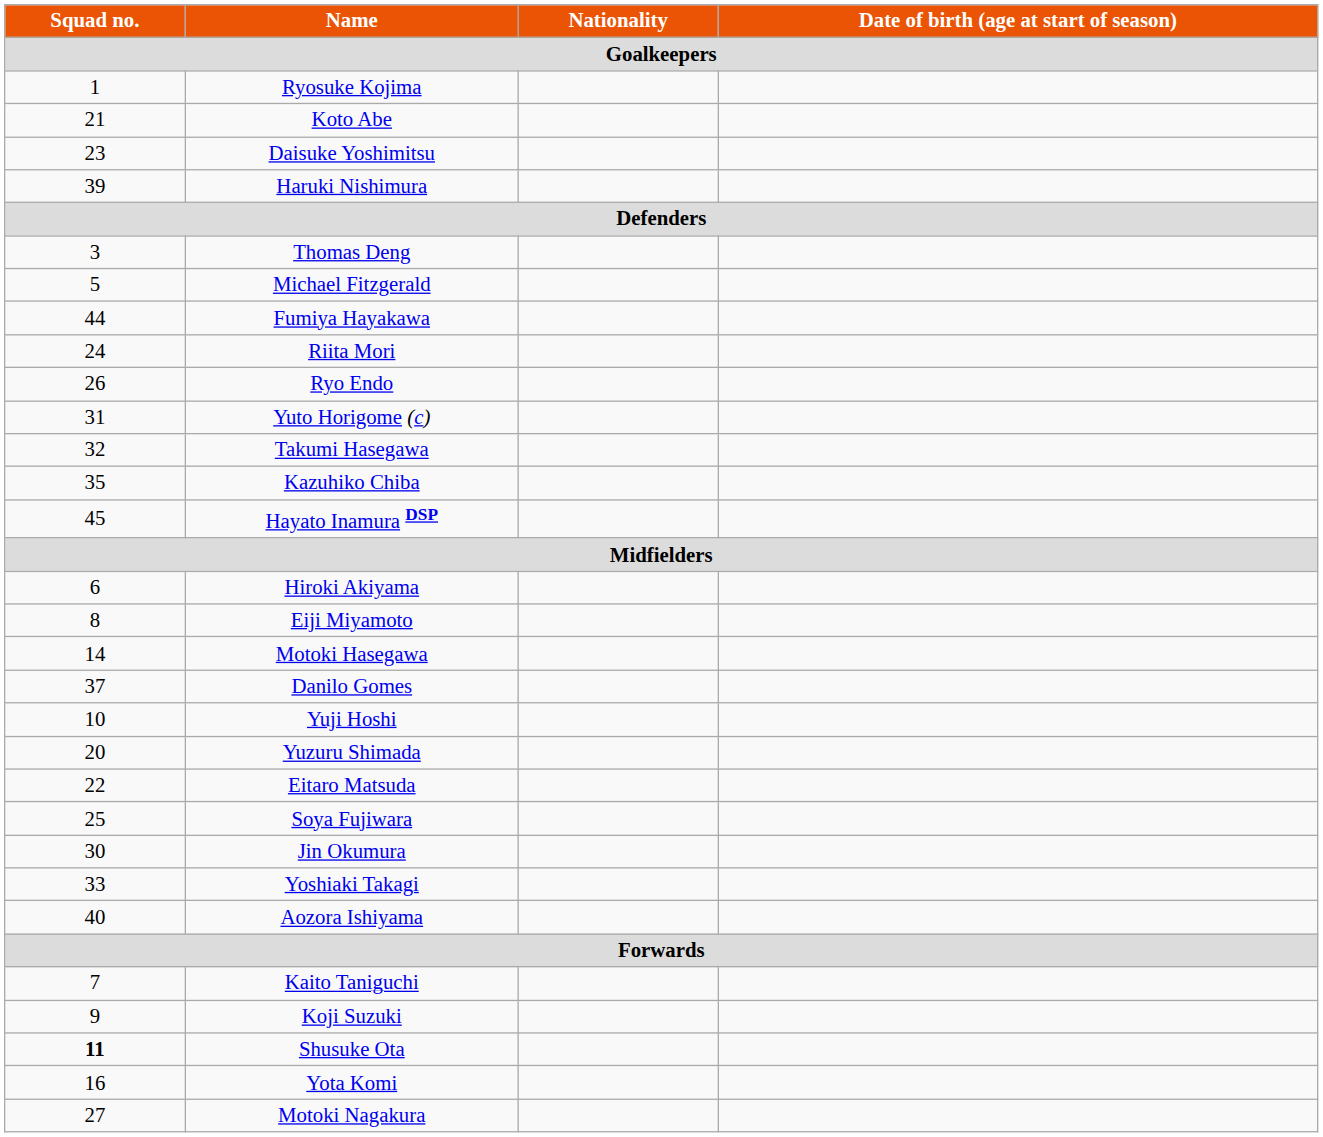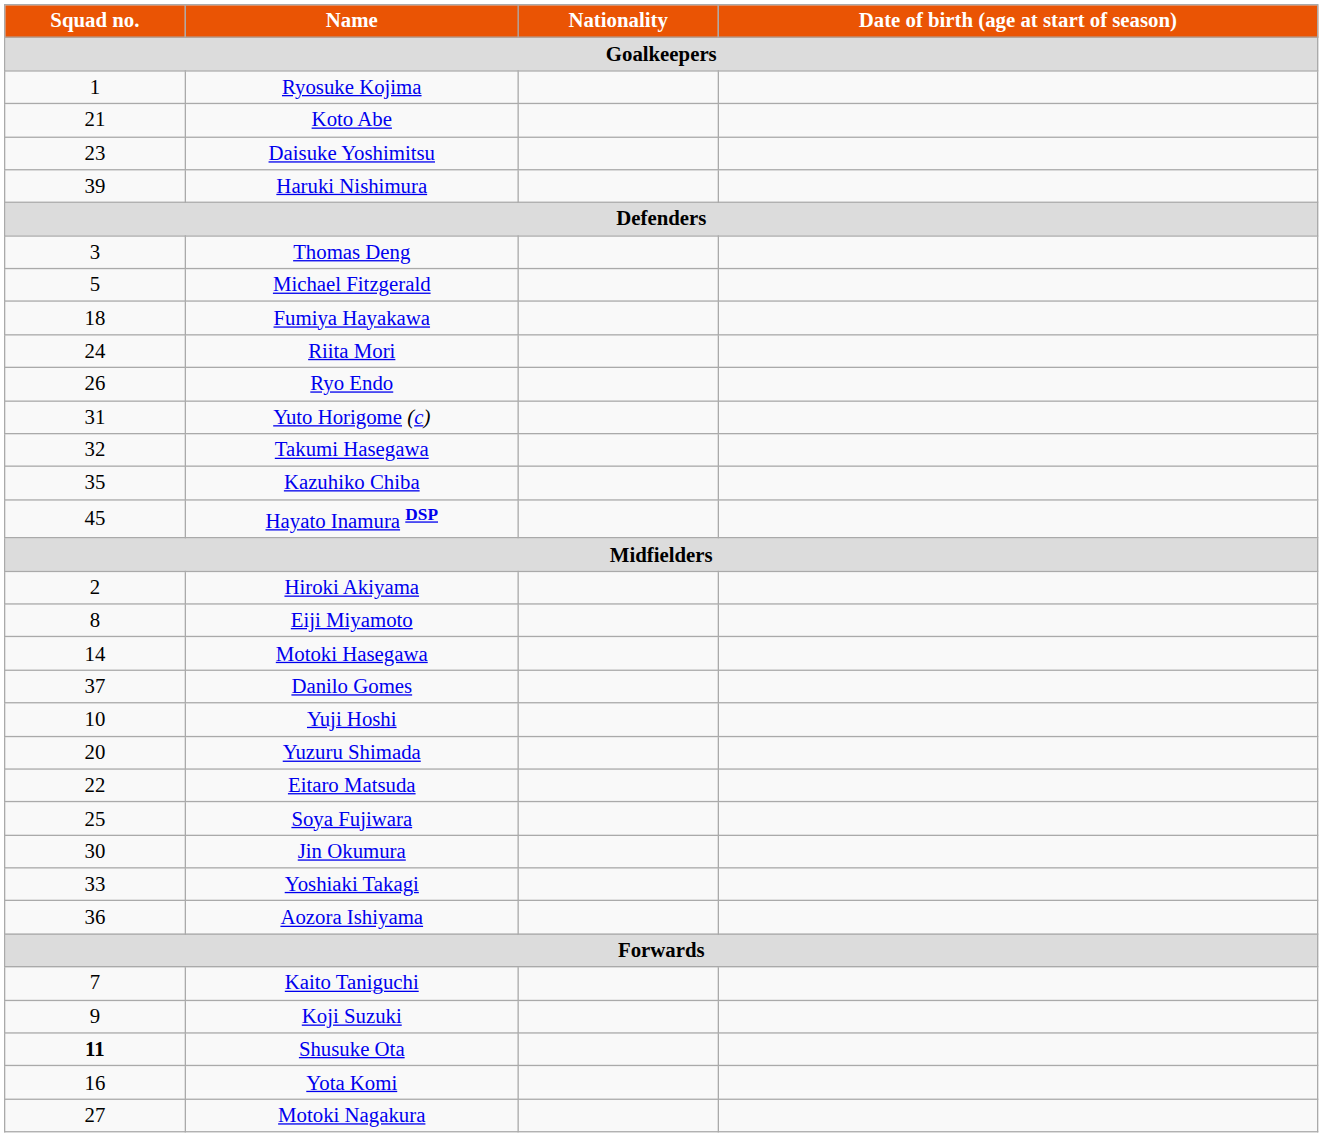 <table class="wikitable" style="text-align:center;width:80%">
 <tr>
 <th style="background:#ea5404; color:#FFFFFF; text-align:center;">Squad no.</th>
 <th style="background:#ea5404; color:#FFFFFF; text-align:center;">Name</th>
 <th style="background:#ea5404; color:#FFFFFF; text-align:center;">Nationality</th>
 <th style="background:#ea5404; color:#FFFFFF; text-align:center;">Date of birth (age at start of season)</th>
 </tr>
 <tr>
 <th colspan="5" style="background:#dcdcdc; text-align:center;">Goalkeepers</th>
 </tr>
 <tr>
 <td>1</td>
 <td><a href='#'>Ryosuke Kojima</a></td>
 <td></td>
 <td></td>
 </tr>
 <tr>
 <td>21</td>
 <td><a href='#'>Koto Abe</a></td>
 <td></td>
 <td></td>
 </tr>
 <tr>
 <td>23</td>
 <td><a href='#'>Daisuke Yoshimitsu</a></td>
 <td></td>
 <td></td>
 </tr>
 <tr>
 <td>39</td>
 <td><a href='#'>Haruki Nishimura</a></td>
 <td></td>
 <td></td>
 </tr>
 <tr>
 <th colspan="5" style="background:#dcdcdc; text-align:center;">Defenders</th>
 </tr>
 <tr>
 <td>3</td>
 <td><a href='#'>Thomas Deng</a></td>
 <td></td>
 <td></td>
 </tr>
 <tr>
 <td>5</td>
 <td><a href='#'>Michael Fitzgerald</a></td>
 <td></td>
 <td></td>
 </tr>
 <tr>
-<td>44</td>
+<td>18</td>
 <td><a href='#'>Fumiya Hayakawa</a></td>
 <td></td>
 <td></td>
 </tr>
 <tr>
 <td>24</td>
 <td><a href='#'>Riita Mori</a></td>
 <td></td>
 <td></td>
 </tr>
 <tr>
 <td>26</td>
 <td><a href='#'>Ryo Endo</a></td>
 <td></td>
 <td></td>
 </tr>
 <tr>
 <td>31</td>
 <td><a href='#'>Yuto Horigome</a> <em>(<a href='#'>c</a>)</em></td>
 <td></td>
 <td></td>
 </tr>
 <tr>
 <td>32</td>
 <td><a href='#'>Takumi Hasegawa</a></td>
 <td></td>
 <td></td>
 </tr>
 <tr>
 <td>35</td>
 <td><a href='#'>Kazuhiko Chiba</a></td>
 <td></td>
 <td></td>
 </tr>
 <tr>
 <td>45</td>
 <td><a href='#'>Hayato Inamura</a> <sup><strong><a href='#'>DSP</a></strong></sup></td>
 <td></td>
 <td></td>
 </tr>
 <tr>
 <th colspan="5" style="background:#dcdcdc; text-align:center;">Midfielders</th>
 </tr>
 <tr>
-<td>6</td>
+<td>2</td>
 <td><a href='#'>Hiroki Akiyama</a></td>
 <td></td>
 <td></td>
 </tr>
 <tr>
 <td>8</td>
 <td><a href='#'>Eiji Miyamoto</a></td>
 <td></td>
 <td></td>
 </tr>
 <tr>
 <td>14</td>
 <td><a href='#'>Motoki Hasegawa</a></td>
 <td></td>
 <td></td>
 </tr>
 <tr>
 <td>37</td>
 <td><a href='#'>Danilo Gomes</a></td>
 <td></td>
 <td></td>
 </tr>
 <tr>
 <td>10</td>
 <td><a href='#'>Yuji Hoshi</a></td>
 <td></td>
 <td></td>
 </tr>
 <tr>
 <td>20</td>
 <td><a href='#'>Yuzuru Shimada</a></td>
 <td></td>
 <td></td>
 </tr>
 <tr>
 <td>22</td>
 <td><a href='#'>Eitaro Matsuda</a></td>
 <td></td>
 <td></td>
 </tr>
 <tr>
 <td>25</td>
 <td><a href='#'>Soya Fujiwara</a></td>
 <td></td>
 <td></td>
 </tr>
 <tr>
 <td>30</td>
 <td><a href='#'>Jin Okumura</a></td>
 <td></td>
 <td></td>
 </tr>
 <tr>
 <td>33</td>
 <td><a href='#'>Yoshiaki Takagi</a></td>
 <td></td>
 <td></td>
 </tr>
 <tr>
-<td>40</td>
+<td>36</td>
 <td><a href='#'>Aozora Ishiyama</a></td>
 <td></td>
 <td></td>
 </tr>
 <tr>
 <th colspan="12" style="background:#dcdcdc; text-align:center;">Forwards</th>
 </tr>
 <tr>
 <td>7</td>
 <td><a href='#'>Kaito Taniguchi</a></td>
 <td></td>
 <td></td>
 </tr>
 <tr>
 <td>9</td>
 <td><a href='#'>Koji Suzuki</a></td>
 <td></td>
 <td></td>
 </tr>
 <tr>
 <td><strong>11</strong></td>
 <td><a href='#'>Shusuke Ota</a></td>
 <td></td>
 <td></td>
 </tr>
 <tr>
 <td>16</td>
 <td><a href='#'>Yota Komi</a></td>
 <td></td>
 <td></td>
 </tr>
 <tr>
 <td>27</td>
 <td><a href='#'>Motoki Nagakura</a></td>
 <td></td>
 <td></td>
 </tr>
 </table>
